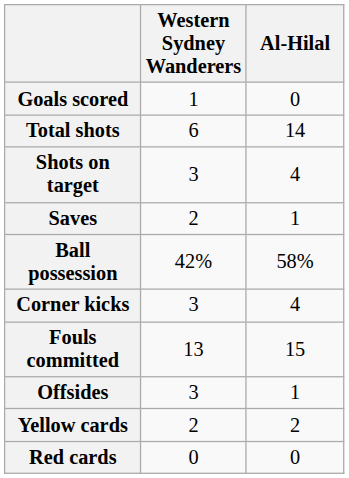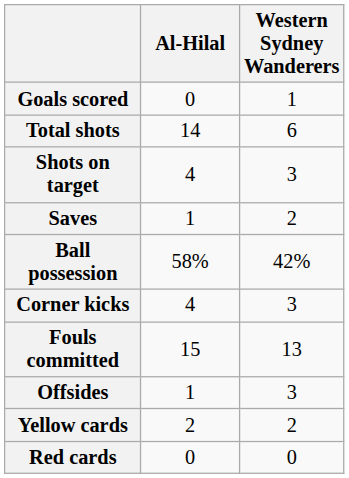 <table class="wikitable plainrowheaders" style="text-align: center">
 <tr>
 <th scope="col" style="width:100px;"></th>
+<th scope="col" style="width:70px;">Al-Hilal</th>
 <th scope="col" style="width:70px;">Western Sydney Wanderers</th>
-<th scope="col" style="width:70px;">Al-Hilal</th>
 </tr>
 <tr>
 <th scope=row>Goals scored</th>
+<td>0</td>
 <td>1</td>
-<td>0</td>
 </tr>
 <tr>
 <th scope=row>Total shots</th>
+<td>14</td>
 <td>6</td>
-<td>14</td>
 </tr>
 <tr>
 <th scope=row>Shots on target</th>
+<td>4</td>
 <td>3</td>
-<td>4</td>
 </tr>
 <tr>
 <th scope=row>Saves</th>
+<td>1</td>
 <td>2</td>
-<td>1</td>
 </tr>
 <tr>
 <th scope=row>Ball possession</th>
+<td>58%</td>
 <td>42%</td>
-<td>58%</td>
 </tr>
 <tr>
 <th scope=row>Corner kicks</th>
+<td>4</td>
 <td>3</td>
-<td>4</td>
 </tr>
 <tr>
 <th scope=row>Fouls committed</th>
+<td>15</td>
 <td>13</td>
-<td>15</td>
 </tr>
 <tr>
 <th scope=row>Offsides</th>
+<td>1</td>
 <td>3</td>
-<td>1</td>
 </tr>
 <tr>
 <th scope=row>Yellow cards</th>
 <td>2</td>
 <td>2</td>
 </tr>
 <tr>
 <th scope=row>Red cards</th>
 <td>0</td>
 <td>0</td>
 </tr>
 </table>
